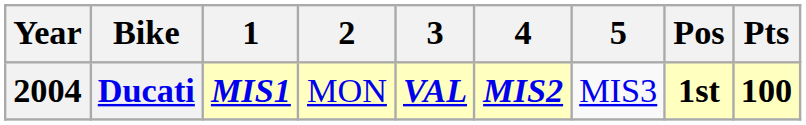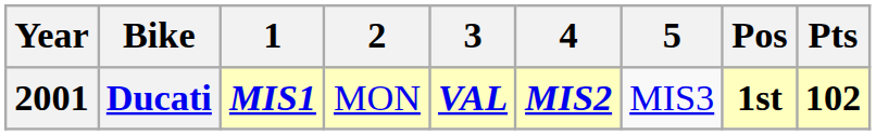 <table class="wikitable" style="text-align:center; font-size:90%">
 <tr>
 <th>Year</th>
 <th>Bike</th>
 <th>1</th>
 <th>2</th>
 <th>3</th>
 <th>4</th>
 <th>5</th>
 <th>Pos</th>
 <th>Pts</th>
 </tr>
 <tr>
-<th>2004</th>
+<th>2001</th>
 <th><a href='#'>Ducati</a></th>
 <td style="background:#ffffbf;"><strong><em><a href='#'>MIS1</a></em><br></strong></td>
 <td style="background:#FFFFBF;"><a href='#'>MON</a><br></td>
 <td style="background:#FFFFBF;"><strong><em><a href='#'>VAL</a></em></strong><br></td>
 <td style="background:#FFFFBF;"><strong><em><a href='#'>MIS2</a></em></strong><br></td>
 <td style="background:#;"><a href='#'>MIS3</a><br></td>
 <th style="background:#FFFFBF;">1st</th>
-<th style="background:#FFFFBF;">100</th>
+<th style="background:#FFFFBF;">102</th>
 </tr>
 </table>
